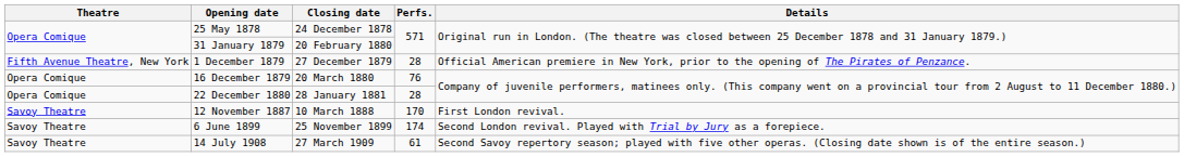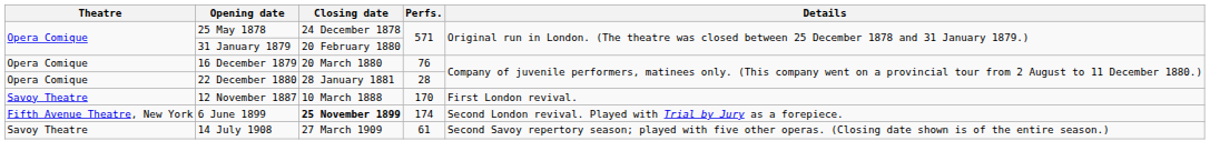 <table class="wikitable">
 <tr>
 <th>Theatre</th>
 <th>Opening date</th>
 <th>Closing date</th>
 <th>Perfs.</th>
 <th>Details</th>
 </tr>
 <tr>
 <td rowspan=2><a href='#'>Opera Comique</a></td>
 <td>25 May 1878</td>
 <td nowrap>24 December 1878</td>
 <td rowspan=2 align=center>571</td>
 <td rowspan=2>Original run in London. (The theatre was closed between 25 December 1878 and 31 January 1879.)</td>
 </tr>
 <tr>
 <td>31 January 1879</td>
 <td>20 February 1880</td>
-</tr>
-<tr>
-<td><a href='#'>Fifth Avenue Theatre</a>, New York</td>
-<td>1 December 1879</td>
-<td>27 December 1879</td>
-<td align=center>28</td>
-<td>Official American premiere in New York, prior to the opening of <em><a href='#'>The Pirates of Penzance</a></em>.</td>
 </tr>
 <tr>
 <td nowrap>Opera Comique</td>
 <td nowrap>16 December 1879</td>
 <td>20 March 1880</td>
 <td align=center>76</td>
 <td rowspan=2>Company of juvenile performers, matinees only. (This company went on a provincial tour from 2 August to 11 December 1880.)</td>
 </tr>
 <tr>
 <td>Opera Comique</td>
 <td>22 December 1880</td>
 <td>28 January 1881</td>
 <td align=center>28</td>
 </tr>
 <tr>
 <td><a href='#'>Savoy Theatre</a></td>
 <td>12 November 1887</td>
 <td>10 March 1888</td>
 <td align=center>170</td>
 <td>First London revival.</td>
 </tr>
 <tr>
-<td>Savoy Theatre</td>
+<td><a href='#'>Fifth Avenue Theatre</a>, New York</td>
 <td>6 June 1899</td>
-<td>25 November 1899</td>
+<td><strong>25 November 1899</strong></td>
 <td align=center>174</td>
 <td>Second London revival. Played with <em><a href='#'>Trial by Jury</a></em> as a forepiece.</td>
 </tr>
 <tr>
 <td nowrap>Savoy Theatre</td>
 <td>14 July 1908</td>
 <td>27 March 1909</td>
 <td align=center>61</td>
 <td>Second Savoy repertory season; played with five other operas. (Closing date shown is of the entire season.)</td>
 </tr>
 </table>
